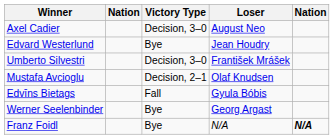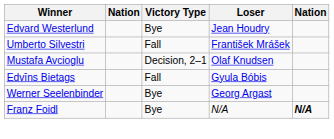 <table class="wikitable sortable" style="text-align:left;">
 <tr>
 <th>Winner</th>
 <th>Nation</th>
 <th>Victory Type</th>
 <th>Loser</th>
 <th>Nation</th>
-</tr>
-<tr>
-<td><a href='#'>Axel Cadier</a></td>
-<td></td>
-<td>Decision, 3–0</td>
-<td><a href='#'>August Neo</a></td>
-<td></td>
 </tr>
 <tr>
 <td><a href='#'>Edvard Westerlund</a></td>
 <td></td>
 <td>Bye</td>
 <td><a href='#'>Jean Houdry</a></td>
 <td></td>
 </tr>
 <tr>
 <td><a href='#'>Umberto Silvestri</a></td>
 <td></td>
-<td>Decision, 3–0</td>
+<td>Fall</td>
 <td><a href='#'>František Mrášek</a></td>
 <td></td>
 </tr>
 <tr>
 <td><a href='#'>Mustafa Avcioglu</a></td>
 <td></td>
 <td>Decision, 2–1</td>
 <td><a href='#'>Olaf Knudsen</a></td>
 <td></td>
 </tr>
 <tr>
 <td><a href='#'>Edvīns Bietags</a></td>
 <td></td>
 <td>Fall</td>
 <td><a href='#'>Gyula Bóbis</a></td>
 <td></td>
 </tr>
 <tr>
 <td><a href='#'>Werner Seelenbinder</a></td>
 <td></td>
 <td>Bye</td>
 <td><a href='#'>Georg Argast</a></td>
 <td></td>
 </tr>
 <tr>
 <td><a href='#'>Franz Foidl</a></td>
 <td></td>
 <td>Bye</td>
 <td><em>N/A</em></td>
 <td><strong><em>N/A</em></strong></td>
 </tr>
 </table>
